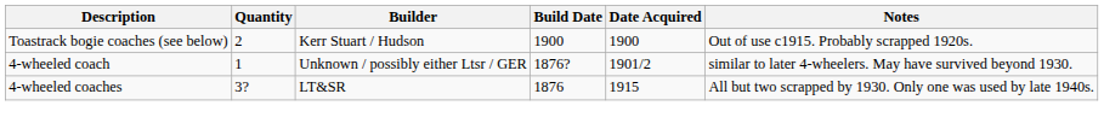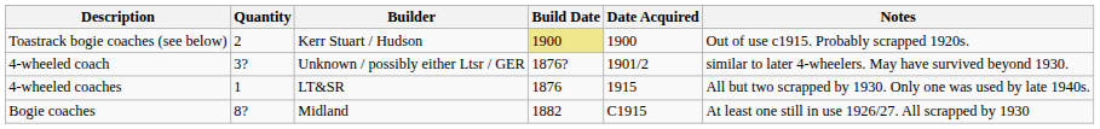 <table class="wikitable">
 <tr>
 <th>Description</th>
 <th>Quantity</th>
 <th>Builder</th>
 <th>Build Date</th>
 <th>Date Acquired</th>
 <th>Notes</th>
 </tr>
 <tr>
 <td>Toastrack bogie coaches (see below)</td>
 <td>2</td>
 <td>Kerr Stuart / Hudson</td>
-<td>1900</td>
+<td style="background: khaki;">1900</td>
 <td>1900</td>
 <td>Out of use c1915. Probably scrapped 1920s.</td>
 </tr>
 <tr>
 <td>4-wheeled coach</td>
-<td>1</td>
+<td>3?</td>
 <td>Unknown / possibly either Ltsr / GER</td>
 <td>1876?</td>
 <td>1901/2</td>
 <td>similar to later 4-wheelers. May have survived beyond 1930.</td>
 </tr>
 <tr>
 <td>4-wheeled coaches</td>
-<td>3?</td>
+<td>1</td>
 <td>LT&SR</td>
 <td>1876</td>
 <td>1915</td>
 <td>All but two scrapped by 1930. Only one was used by late 1940s.</td>
 </tr>
+<tr>
+<td>Bogie coaches</td>
+<td>8?</td>
+<td>Midland</td>
+<td>1882</td>
+<td>C1915</td>
+<td>At least one still in use 1926/27. All scrapped by 1930</td>
+</tr>
 </table>
